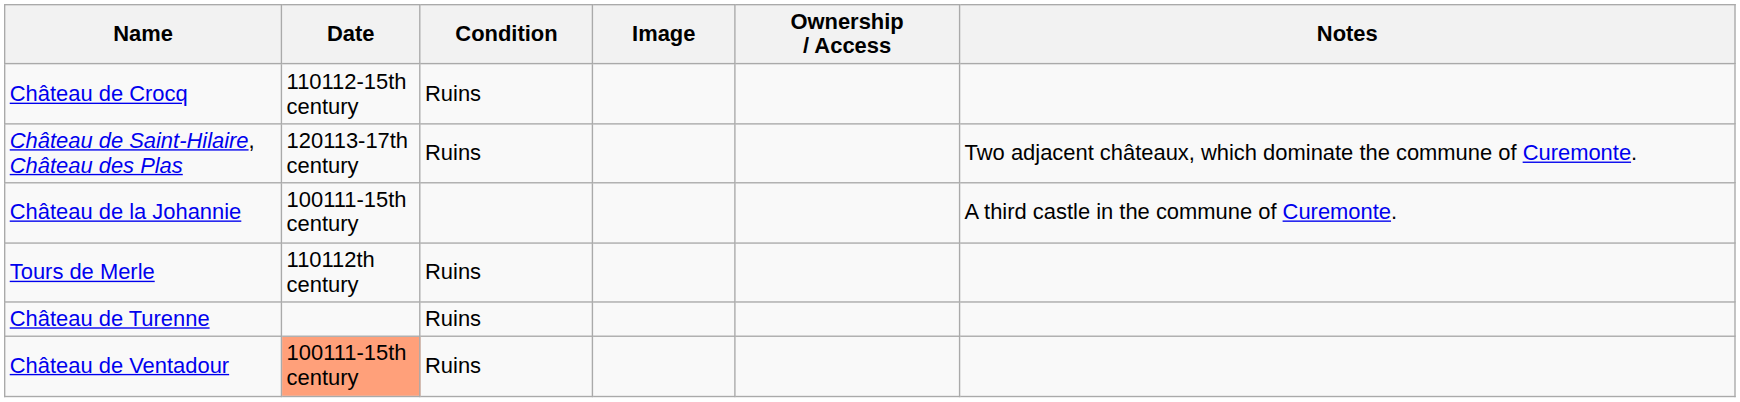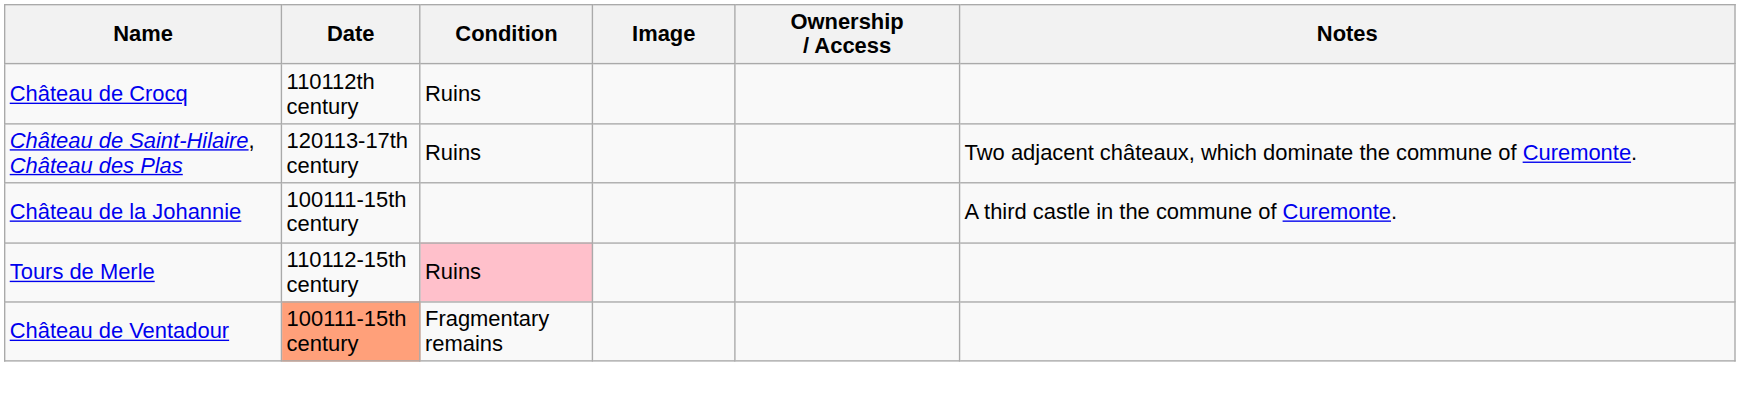 <table class="wikitable sortable" width="100%">
 <tr>
 <th width="16%">Name<br></th>
 <th width="8%">Date<br></th>
 <th width="10%">Condition<br></th>
 <th class="unsortable" width="96px">Image</th>
 <th width="13%">Ownership<br>/ Access</th>
 <th class="unsortable">Notes</th>
 </tr>
 <tr>
 <td><a href='#'>Château de Crocq</a></td>
-<td><span>1101</span>12-15th century</td>
+<td><span>1101</span>12th century</td>
 <td>Ruins</td>
 <td></td>
 <td></td>
 <td></td>
 </tr>
 <tr>
 <td><em><a href='#'>Château de Saint-Hilaire</a></em>, <em><a href='#'>Château des Plas</a></em></td>
 <td><span>1201</span>13-17th century</td>
 <td>Ruins</td>
 <td></td>
 <td></td>
 <td>Two adjacent châteaux, which dominate the commune of <a href='#'>Curemonte</a>.</td>
 </tr>
 <tr>
 <td><a href='#'>Château de la Johannie</a></td>
 <td><span>1001</span>11-15th century</td>
 <td></td>
 <td></td>
 <td></td>
 <td>A third castle in the commune of <a href='#'>Curemonte</a>.</td>
 </tr>
 <tr>
 <td><a href='#'>Tours de Merle</a></td>
-<td><span>1101</span>12th century</td>
-<td>Ruins</td>
-<td></td>
-<td></td>
-<td></td>
-</tr>
-<tr>
-<td><a href='#'>Château de Turenne</a></td>
-<td></td>
-<td>Ruins</td>
+<td><span>1101</span>12-15th century</td>
+<td style="background: pink;">Ruins</td>
 <td></td>
 <td></td>
 <td></td>
 </tr>
 <tr>
 <td><a href='#'>Château de Ventadour</a></td>
 <td style="background: lightsalmon;"><span>1001</span>11-15th century</td>
-<td>Ruins</td>
+<td>Fragmentary remains</td>
 <td></td>
 <td></td>
 <td></td>
 </tr>
 </table>
